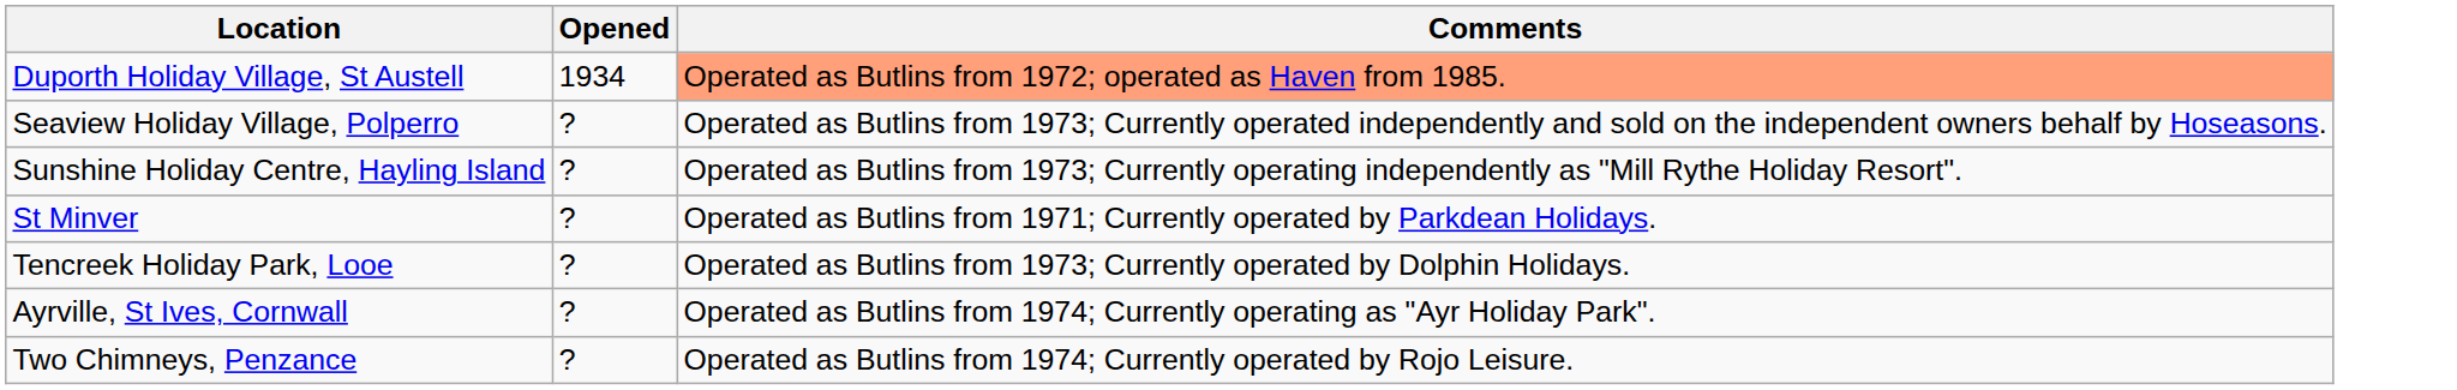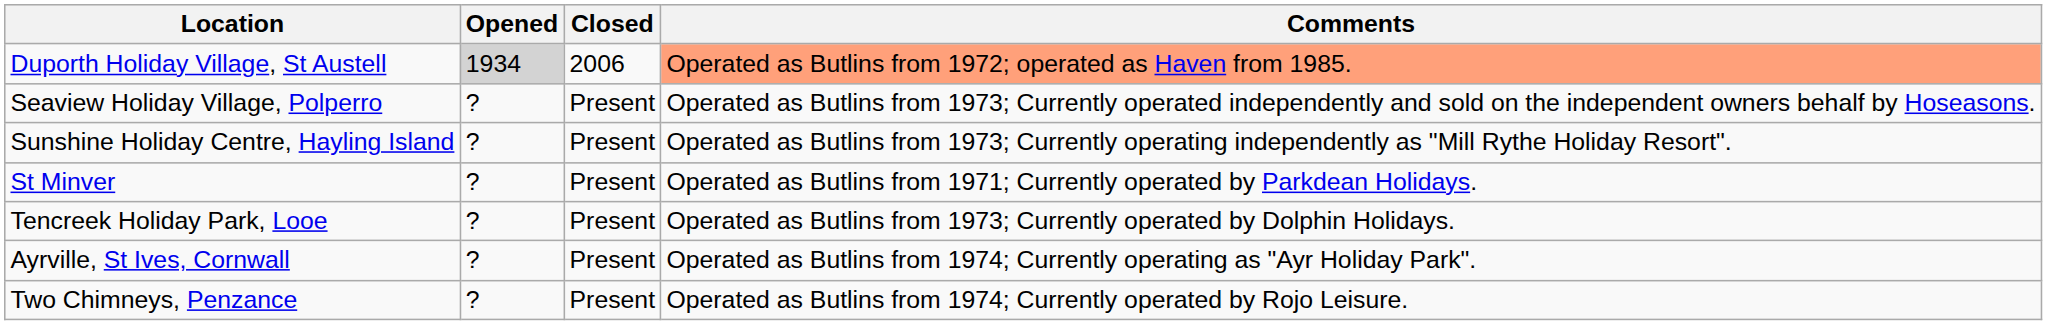 <table class="wikitable sortable">
 <tr>
 <th>Location</th>
 <th>Opened</th>
+<th>Closed</th>
 <th>Comments</th>
 </tr>
 <tr>
 <td><a href='#'>Duporth Holiday Village</a>, <a href='#'>St Austell</a></td>
-<td>1934</td>
+<td style="background: lightgrey;">1934</td>
+<td>2006</td>
 <td style="background: lightsalmon;">Operated as Butlins from 1972; operated as <a href='#'>Haven</a> from 1985.</td>
 </tr>
 <tr>
 <td>Seaview Holiday Village, <a href='#'>Polperro</a></td>
 <td>?</td>
+<td>Present</td>
 <td>Operated as Butlins from 1973; Currently operated independently and sold on the independent owners behalf by <a href='#'>Hoseasons</a>.</td>
 </tr>
 <tr>
 <td>Sunshine Holiday Centre, <a href='#'>Hayling Island</a></td>
 <td>?</td>
+<td>Present</td>
 <td>Operated as Butlins from 1973; Currently operating independently as "Mill Rythe Holiday Resort".</td>
 </tr>
 <tr>
 <td><a href='#'>St Minver</a></td>
 <td>?</td>
+<td>Present</td>
 <td>Operated as Butlins from 1971; Currently operated by <a href='#'>Parkdean Holidays</a>.</td>
 </tr>
 <tr>
 <td>Tencreek Holiday Park, <a href='#'>Looe</a></td>
 <td>?</td>
+<td>Present</td>
 <td>Operated as Butlins from 1973; Currently operated by Dolphin Holidays.</td>
 </tr>
 <tr>
 <td>Ayrville, <a href='#'>St Ives, Cornwall</a></td>
 <td>?</td>
+<td>Present</td>
 <td>Operated as Butlins from 1974; Currently operating as "Ayr Holiday Park".</td>
 </tr>
 <tr>
 <td>Two Chimneys, <a href='#'>Penzance</a></td>
 <td>?</td>
+<td>Present</td>
 <td>Operated as Butlins from 1974; Currently operated by Rojo Leisure.</td>
 </tr>
 </table>
